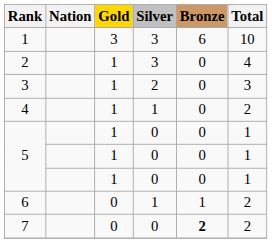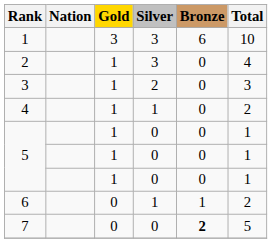 <table class="wikitable sortable" style="text-align:center">
 <tr>
 <th>Rank</th>
 <th>Nation</th>
 <th style="background-color:gold">Gold</th>
 <th style="background-color:silver">Silver</th>
 <th style="background-color:#cc9966">Bronze</th>
 <th>Total</th>
 </tr>
 <tr>
 <td>1</td>
 <td align="left"></td>
 <td>3</td>
 <td>3</td>
 <td>6</td>
 <td>10</td>
 </tr>
 <tr>
 <td>2</td>
 <td align="left"></td>
 <td>1</td>
 <td>3</td>
 <td>0</td>
 <td>4</td>
 </tr>
 <tr>
 <td>3</td>
 <td align="left"></td>
 <td>1</td>
 <td>2</td>
 <td>0</td>
 <td>3</td>
 </tr>
 <tr>
 <td>4</td>
 <td align="left"></td>
 <td>1</td>
 <td>1</td>
 <td>0</td>
 <td>2</td>
 </tr>
 <tr>
 <td rowspan="3">5</td>
 <td align="left"></td>
 <td>1</td>
 <td>0</td>
 <td>0</td>
 <td>1</td>
 </tr>
 <tr>
 <td align="left"></td>
 <td>1</td>
 <td>0</td>
 <td>0</td>
 <td>1</td>
 </tr>
 <tr>
 <td align="left"></td>
 <td>1</td>
 <td>0</td>
 <td>0</td>
 <td>1</td>
 </tr>
 <tr>
 <td>6</td>
 <td align="left"></td>
 <td>0</td>
 <td>1</td>
 <td>1</td>
 <td>2</td>
 </tr>
 <tr>
 <td>7</td>
 <td align="left"></td>
 <td>0</td>
 <td>0</td>
 <td><strong>2</strong></td>
-<td>2</td>
+<td>5</td>
 </tr>
 <tr>
 </tr>
 </table>
